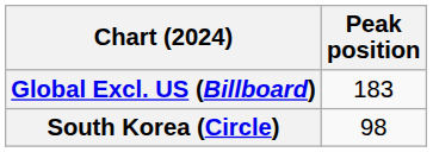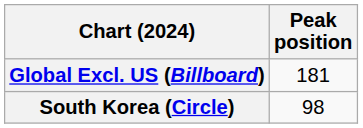 <table class="wikitable plainrowheaders sortable" style="text-align:center">
 <tr>
 <th scope="col">Chart (2024)</th>
 <th scope="col">Peak<br>position</th>
 </tr>
 <tr>
 <th scope="row"><a href='#'>Global Excl. US</a> (<em><a href='#'>Billboard</a></em>)</th>
-<td>183</td>
+<td>181</td>
 </tr>
 <tr>
 <th scope="row">South Korea (<a href='#'>Circle</a>)</th>
 <td>98</td>
 </tr>
 </table>
